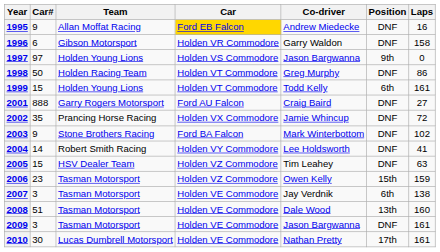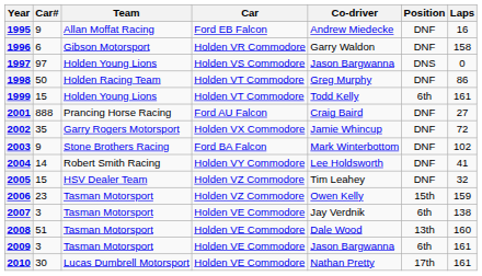 <table class="wikitable" style="font-size: 95%;">
 <tr>
 <th>Year</th>
 <th>Car#</th>
 <th>Team</th>
 <th>Car</th>
 <th>Co-driver</th>
 <th>Position</th>
 <th>Laps</th>
 </tr>
 <tr>
 <th><a href='#'>1995</a></th>
 <td>9</td>
 <td><a href='#'>Allan Moffat Racing</a></td>
-<td style="background: gold;"><a href='#'>Ford EB Falcon</a></td>
+<td><a href='#'>Ford EB Falcon</a></td>
 <td> <a href='#'>Andrew Miedecke</a></td>
 <td align="center">DNF</td>
 <td align="center">16</td>
 </tr>
 <tr>
 <th><a href='#'>1996</a></th>
 <td>6</td>
 <td><a href='#'>Gibson Motorsport</a></td>
 <td><a href='#'>Holden VR Commodore</a></td>
 <td> Garry Waldon</td>
 <td align="center">DNF</td>
 <td align="center">158</td>
 </tr>
 <tr>
 <th><a href='#'>1997</a></th>
 <td>97</td>
 <td><a href='#'>Holden Young Lions</a></td>
 <td><a href='#'>Holden VS Commodore</a></td>
 <td> <a href='#'>Jason Bargwanna</a></td>
-<td align="center">9th</td>
+<td align="center">DNS</td>
 <td align="center">0</td>
 </tr>
 <tr>
 <th><a href='#'>1998</a></th>
 <td>50</td>
 <td><a href='#'>Holden Racing Team</a></td>
 <td><a href='#'>Holden VT Commodore</a></td>
 <td> <a href='#'>Greg Murphy</a></td>
 <td align="center">DNF</td>
 <td align="center">86</td>
 </tr>
 <tr>
 <th><a href='#'>1999</a></th>
 <td>15</td>
 <td><a href='#'>Holden Young Lions</a></td>
 <td><a href='#'>Holden VT Commodore</a></td>
 <td> <a href='#'>Todd Kelly</a></td>
 <td align="center">6th</td>
 <td align="center">161</td>
 </tr>
 <tr>
 <th><a href='#'>2001</a></th>
 <td>888</td>
-<td><a href='#'>Garry Rogers Motorsport</a></td>
+<td>Prancing Horse Racing</td>
 <td><a href='#'>Ford AU Falcon</a></td>
 <td> <a href='#'>Craig Baird</a></td>
 <td align="center">DNF</td>
 <td align="center">27</td>
 </tr>
 <tr>
 <th><a href='#'>2002</a></th>
 <td>35</td>
-<td>Prancing Horse Racing</td>
+<td><a href='#'>Garry Rogers Motorsport</a></td>
 <td><a href='#'>Holden VX Commodore</a></td>
 <td> <a href='#'>Jamie Whincup</a></td>
 <td align="center">DNF</td>
 <td align="center">72</td>
 </tr>
 <tr>
 <th><a href='#'>2003</a></th>
 <td>9</td>
 <td><a href='#'>Stone Brothers Racing</a></td>
 <td><a href='#'>Ford BA Falcon</a></td>
 <td> <a href='#'>Mark Winterbottom</a></td>
 <td align="center">DNF</td>
 <td align="center">102</td>
 </tr>
 <tr>
 <th><a href='#'>2004</a></th>
 <td>14</td>
 <td>Robert Smith Racing</td>
 <td><a href='#'>Holden VY Commodore</a></td>
 <td> <a href='#'>Lee Holdsworth</a></td>
 <td align="center">DNF</td>
 <td align="center">41</td>
 </tr>
 <tr>
 <th><a href='#'>2005</a></th>
 <td>15</td>
 <td><a href='#'>HSV Dealer Team</a></td>
 <td><a href='#'>Holden VZ Commodore</a></td>
 <td> Tim Leahey</td>
 <td align="center">DNF</td>
-<td align="center">63</td>
+<td align="center">32</td>
 </tr>
 <tr>
 <th><a href='#'>2006</a></th>
 <td>23</td>
 <td><a href='#'>Tasman Motorsport</a></td>
 <td><a href='#'>Holden VZ Commodore</a></td>
 <td> <a href='#'>Owen Kelly</a></td>
 <td align="center">15th</td>
 <td align="center">159</td>
 </tr>
 <tr>
 <th><a href='#'>2007</a></th>
 <td>3</td>
 <td><a href='#'>Tasman Motorsport</a></td>
 <td><a href='#'>Holden VE Commodore</a></td>
 <td> Jay Verdnik</td>
 <td align="center">6th</td>
 <td align="center">138</td>
 </tr>
 <tr>
 <th><a href='#'>2008</a></th>
 <td>51</td>
 <td><a href='#'>Tasman Motorsport</a></td>
 <td><a href='#'>Holden VE Commodore</a></td>
 <td> <a href='#'>Dale Wood</a></td>
 <td align="center">13th</td>
 <td align="center">160</td>
 </tr>
 <tr>
 <th><a href='#'>2009</a></th>
 <td>3</td>
 <td><a href='#'>Tasman Motorsport</a></td>
 <td><a href='#'>Holden VE Commodore</a></td>
 <td> <a href='#'>Jason Bargwanna</a></td>
-<td align="center">DNF</td>
+<td align="center">6th</td>
 <td align="center">161</td>
 </tr>
 <tr>
 <th><a href='#'>2010</a></th>
 <td>30</td>
 <td><a href='#'>Lucas Dumbrell Motorsport</a></td>
 <td><a href='#'>Holden VE Commodore</a></td>
 <td> <a href='#'>Nathan Pretty</a></td>
 <td align="center">17th</td>
 <td align="center">161</td>
 </tr>
 </table>
